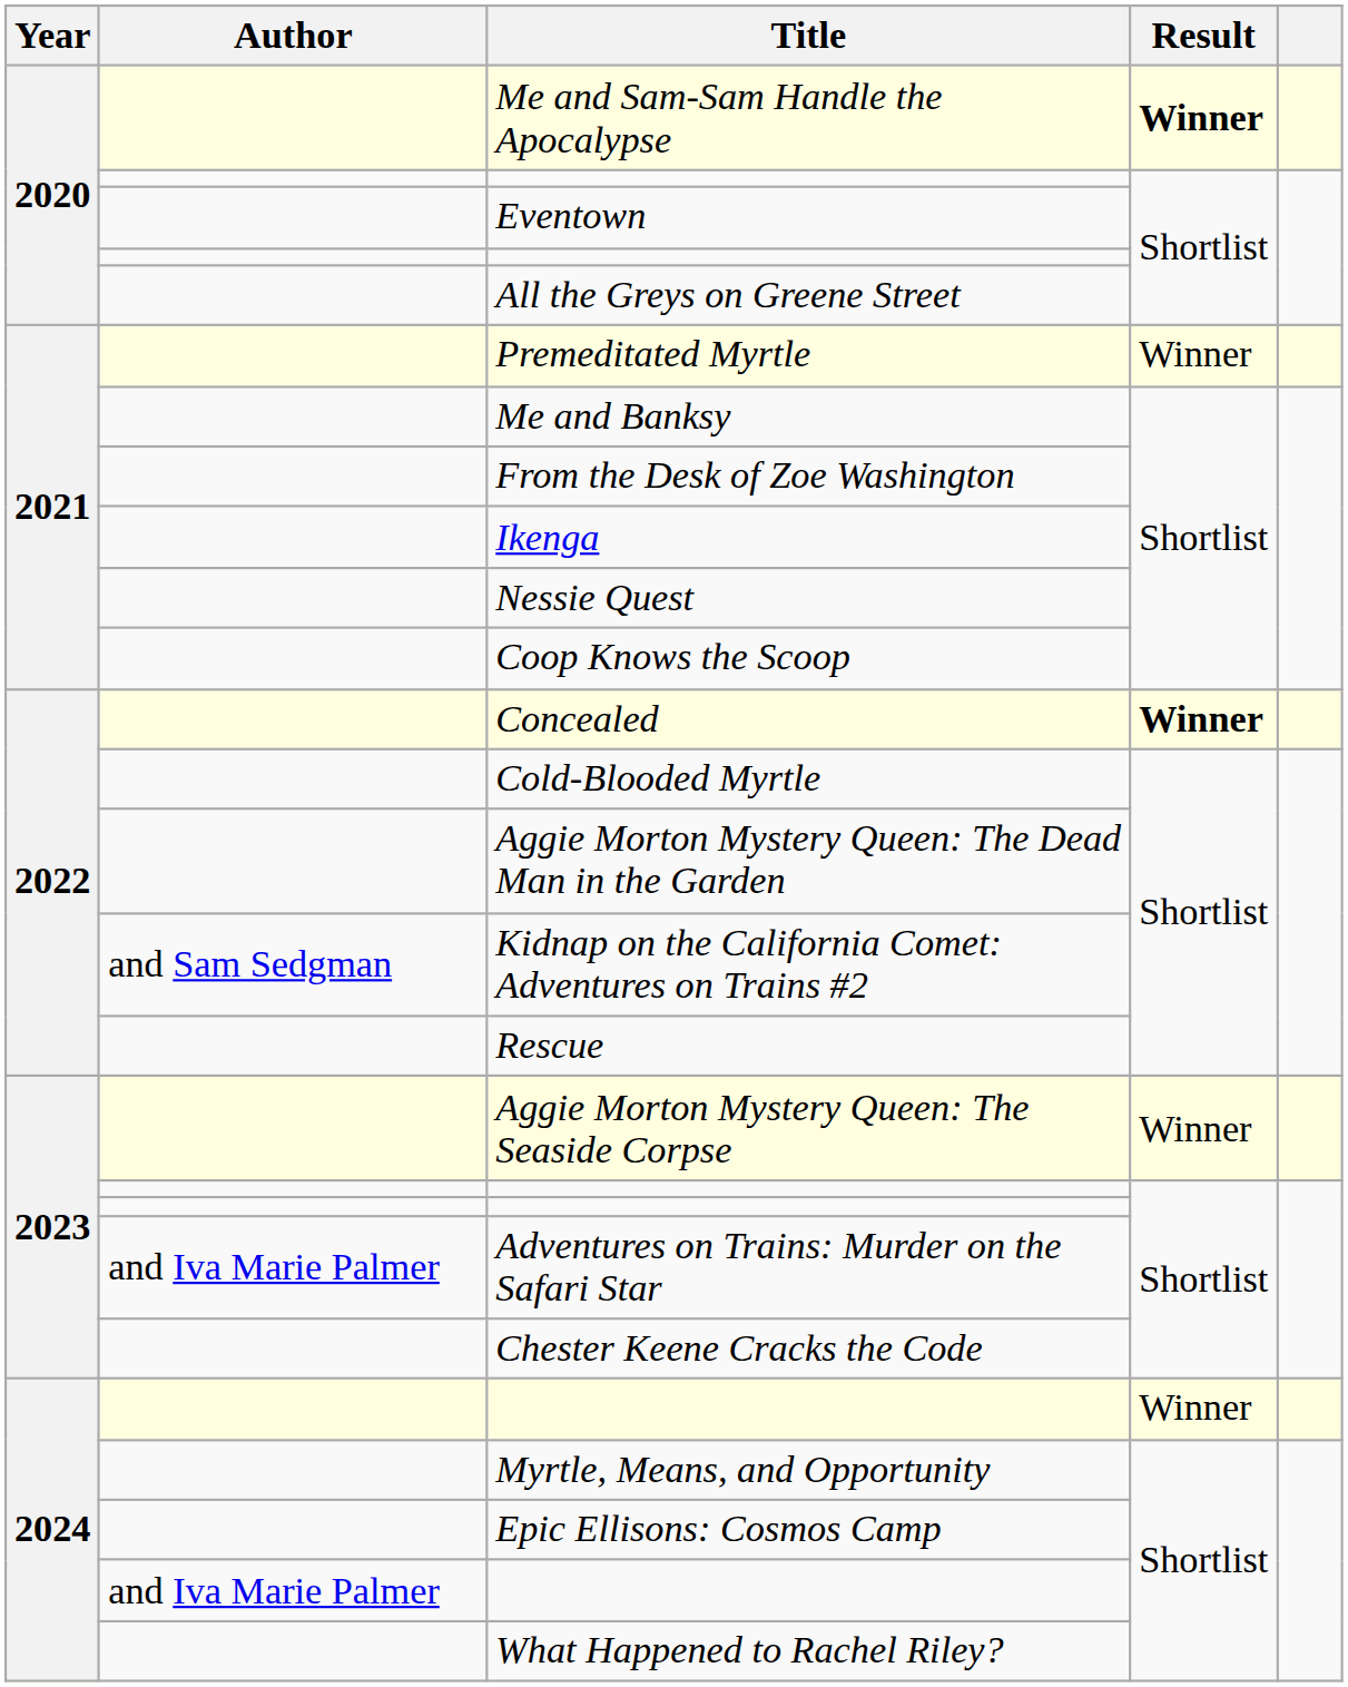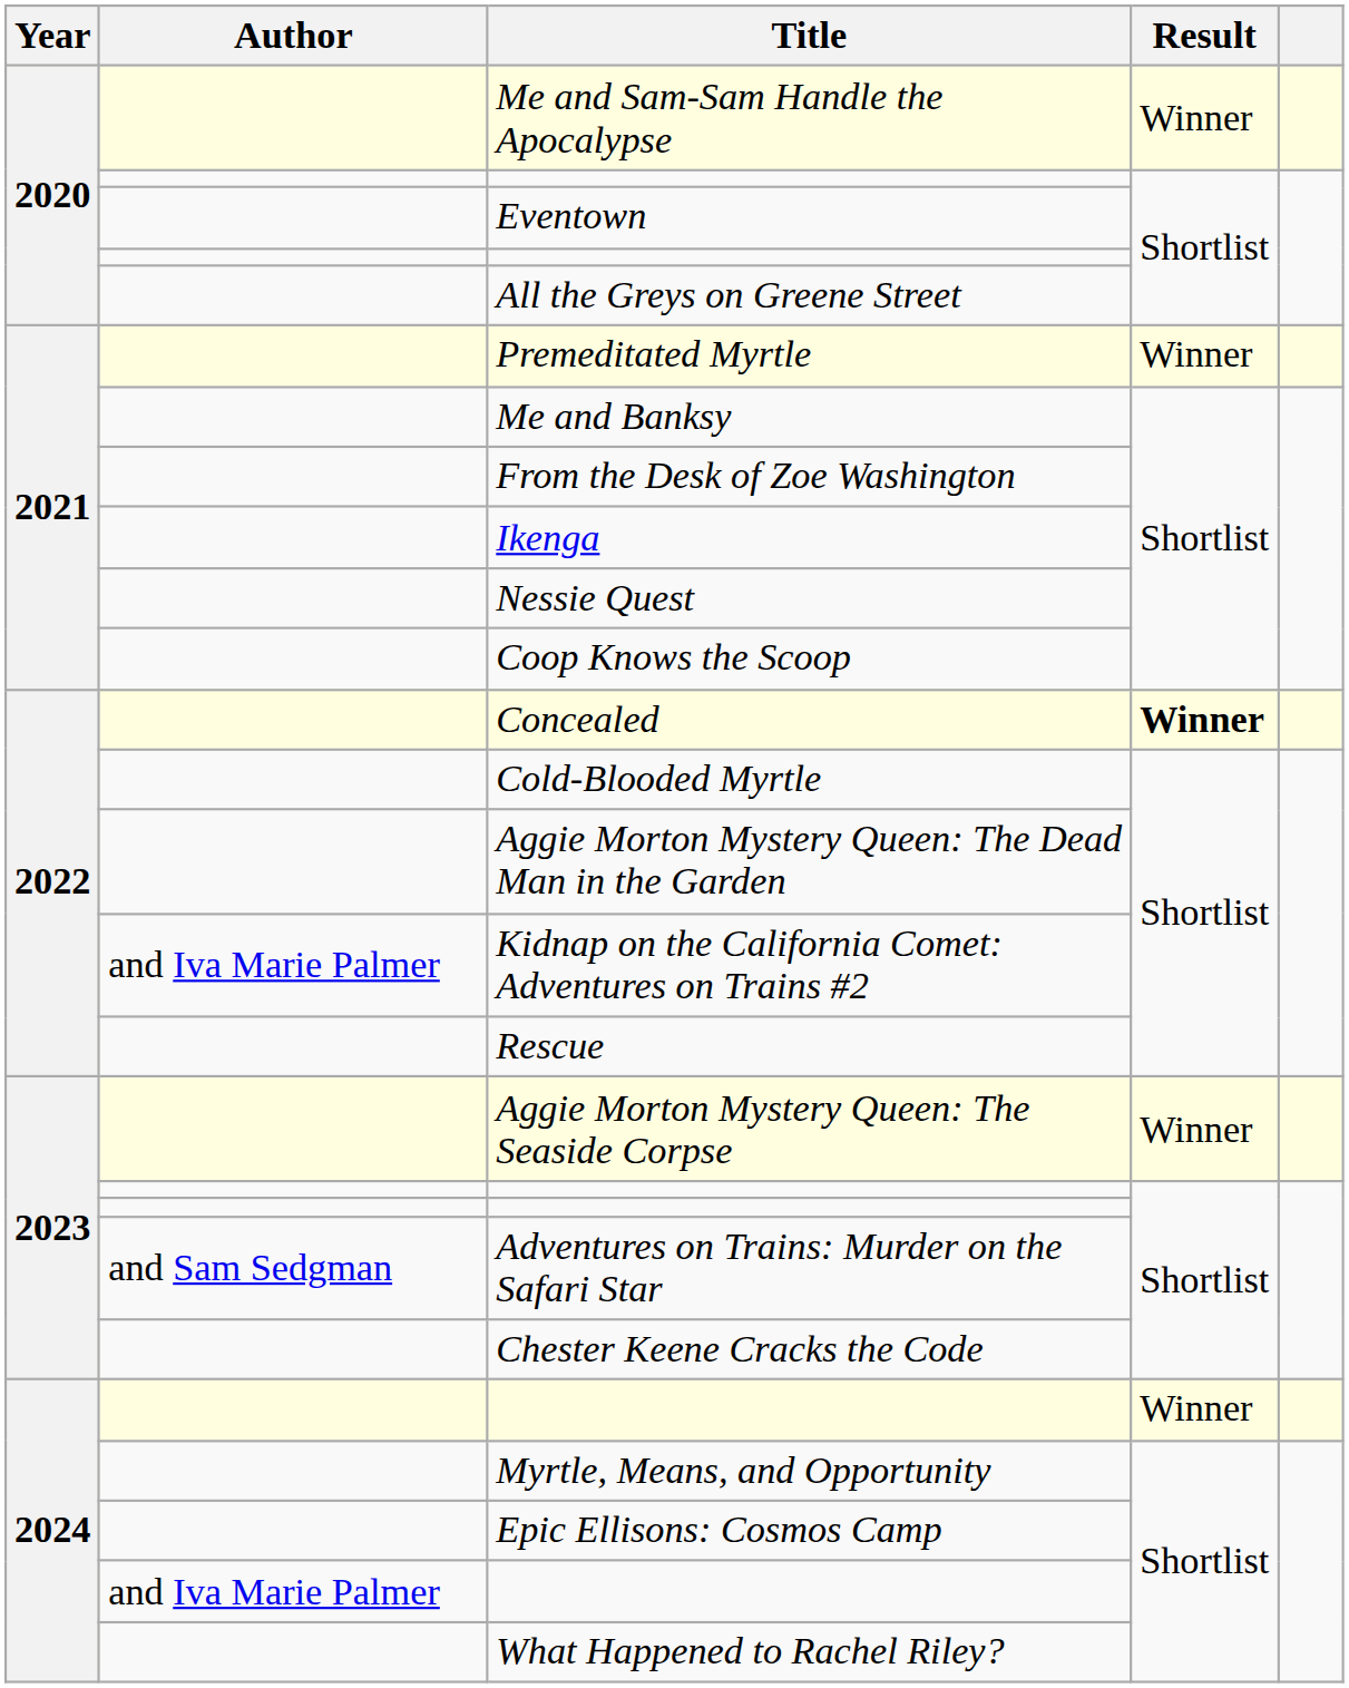 <table class="wikitable sortable mw-collapsible" style="width:90%">
 <tr>
 <th scope="col" width="5%">Year</th>
 <th scope="col" width="30%">Author</th>
 <th scope="col" width="50%">Title</th>
 <th scope="col" width="10%">Result</th>
 <th scope="col" width="5%"></th>
 </tr>
 <tr style="background:lightyellow;">
 <th rowspan="5">2020</th>
 <td></td>
 <td><em>Me and Sam-Sam Handle the Apocalypse</em></td>
-<td><strong>Winner</strong></td>
+<td>Winner</td>
 <td></td>
 </tr>
 <tr>
 <td></td>
 <td></td>
 <td rowspan="4">Shortlist</td>
 <td rowspan="4"></td>
 </tr>
 <tr>
 <td></td>
 <td><em>Eventown</em></td>
 </tr>
 <tr>
 <td></td>
 <td></td>
 </tr>
 <tr>
 <td></td>
 <td><em>All the Greys on Greene Street</em></td>
 </tr>
 <tr style="background:lightyellow;">
 <th rowspan="6">2021</th>
 <td></td>
 <td><em>Premeditated Myrtle</em></td>
 <td>Winner</td>
 <td><strong></strong></td>
 </tr>
 <tr>
 <td></td>
 <td><em>Me and Banksy</em></td>
 <td rowspan="5">Shortlist</td>
 <td rowspan="5"></td>
 </tr>
 <tr>
 <td></td>
 <td><em>From the Desk of Zoe Washington</em></td>
 </tr>
 <tr>
 <td></td>
 <td><em><a href='#'>Ikenga</a></em></td>
 </tr>
 <tr>
 <td></td>
 <td><em>Nessie Quest</em></td>
 </tr>
 <tr>
 <td></td>
 <td><em>Coop Knows the Scoop</em></td>
 </tr>
 <tr style="background:lightyellow;">
 <th rowspan="5">2022</th>
 <td></td>
 <td><em>Concealed</em></td>
 <td><strong>Winner</strong></td>
 <td><strong></strong></td>
 </tr>
 <tr>
 <td></td>
 <td><em>Cold-Blooded Myrtle</em></td>
 <td rowspan="4">Shortlist</td>
 <td rowspan="4"></td>
 </tr>
 <tr>
 <td></td>
 <td><em>Aggie Morton Mystery Queen: The Dead Man in the Garden</em></td>
 </tr>
 <tr>
-<td> and <a href='#'>Sam Sedgman</a></td>
+<td> and <a href='#'>Iva Marie Palmer</a></td>
 <td><em>Kidnap on the California Comet: Adventures on Trains #2</em></td>
 </tr>
 <tr>
 <td></td>
 <td><em>Rescue</em></td>
 </tr>
 <tr style="background:lightyellow;">
 <th rowspan="5">2023</th>
 <td></td>
 <td><em>Aggie Morton Mystery Queen: The Seaside Corpse</em></td>
 <td>Winner</td>
 <td></td>
 </tr>
 <tr>
 <td></td>
 <td></td>
 <td rowspan="4">Shortlist</td>
 <td rowspan="4"></td>
 </tr>
 <tr>
 <td></td>
 <td></td>
 </tr>
 <tr>
-<td> and <a href='#'>Iva Marie Palmer</a></td>
+<td> and <a href='#'>Sam Sedgman</a></td>
 <td><em>Adventures on Trains: Murder on the Safari Star</em></td>
 </tr>
 <tr>
 <td></td>
 <td><em>Chester Keene Cracks the Code</em></td>
 </tr>
 <tr style="background:lightyellow;">
 <th rowspan="5">2024</th>
 <td></td>
 <td></td>
 <td>Winner</td>
 <td></td>
 </tr>
 <tr>
 <td></td>
 <td><em>Myrtle, Means, and Opportunity</em></td>
 <td rowspan="4">Shortlist</td>
 <td rowspan="4"></td>
 </tr>
 <tr>
 <td></td>
 <td><em>Epic Ellisons: Cosmos Camp</em></td>
 </tr>
 <tr>
 <td> and <a href='#'>Iva Marie Palmer</a></td>
 <td></td>
 </tr>
 <tr>
 <td></td>
 <td><em>What Happened to Rachel Riley?</em></td>
 </tr>
 </table>
